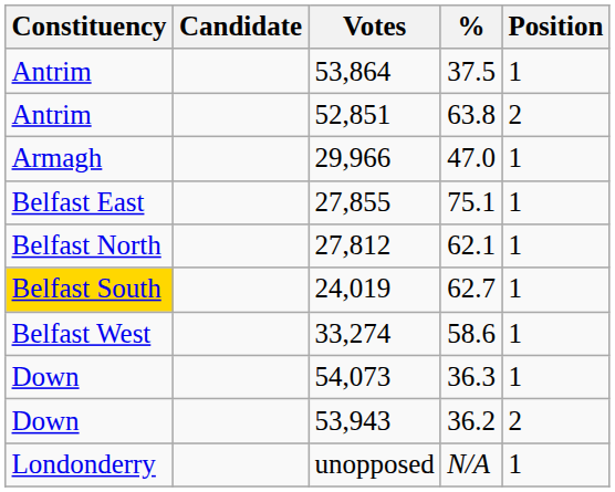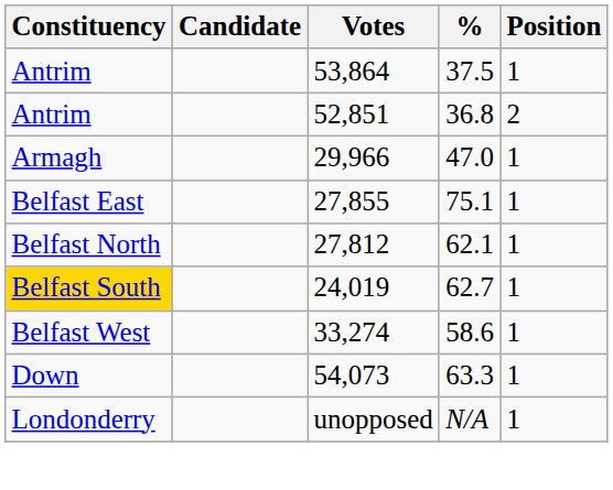 <table class="wikitable sortable">
 <tr>
 <th>Constituency</th>
 <th>Candidate</th>
 <th>Votes</th>
 <th>%</th>
 <th>Position</th>
 </tr>
 <tr>
 <td><a href='#'>Antrim</a></td>
 <td></td>
 <td>53,864</td>
 <td>37.5</td>
 <td>1</td>
 </tr>
 <tr>
 <td><a href='#'>Antrim</a></td>
 <td></td>
 <td>52,851</td>
-<td>63.8</td>
+<td>36.8</td>
 <td>2</td>
 </tr>
 <tr>
 <td><a href='#'>Armagh</a></td>
 <td></td>
 <td>29,966</td>
 <td>47.0</td>
 <td>1</td>
 </tr>
 <tr>
 <td><a href='#'>Belfast East</a></td>
 <td></td>
 <td>27,855</td>
 <td>75.1</td>
 <td>1</td>
 </tr>
 <tr>
 <td><a href='#'>Belfast North</a></td>
 <td></td>
 <td>27,812</td>
 <td>62.1</td>
 <td>1</td>
 </tr>
 <tr>
 <td style="background: gold;"><a href='#'>Belfast South</a></td>
 <td></td>
 <td>24,019</td>
 <td>62.7</td>
 <td>1</td>
 </tr>
 <tr>
 <td><a href='#'>Belfast West</a></td>
 <td></td>
 <td>33,274</td>
 <td>58.6</td>
 <td>1</td>
 </tr>
 <tr>
 <td><a href='#'>Down</a></td>
 <td></td>
 <td>54,073</td>
-<td>36.3</td>
+<td>63.3</td>
 <td>1</td>
-</tr>
-<tr>
-<td><a href='#'>Down</a></td>
-<td></td>
-<td>53,943</td>
-<td>36.2</td>
-<td>2</td>
 </tr>
 <tr>
 <td><a href='#'>Londonderry</a></td>
 <td></td>
 <td>unopposed</td>
 <td><em>N/A</em></td>
 <td>1</td>
 </tr>
 </table>
